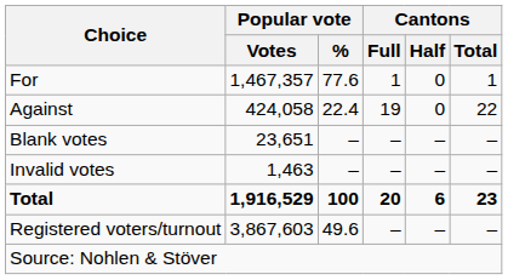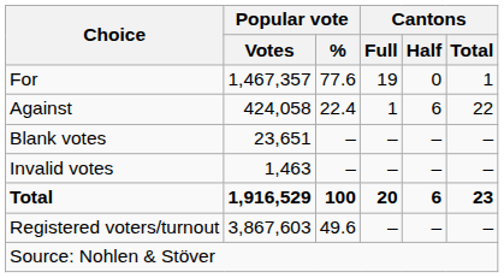 <table class=wikitable style=text-align:right>
 <tr>
 <th rowspan=2>Choice</th>
 <th colspan=2>Popular vote</th>
 <th colspan=3>Cantons</th>
 </tr>
 <tr>
 <th>Votes</th>
 <th>%</th>
 <th>Full</th>
 <th>Half</th>
 <th>Total</th>
 </tr>
 <tr>
 <td align=left>For</td>
 <td>1,467,357</td>
 <td>77.6</td>
-<td>1</td>
+<td>19</td>
 <td>0</td>
 <td>1</td>
 </tr>
 <tr>
 <td align=left>Against</td>
 <td>424,058</td>
 <td>22.4</td>
-<td>19</td>
-<td>0</td>
+<td>1</td>
+<td>6</td>
 <td>22</td>
 </tr>
 <tr>
 <td align=left>Blank votes</td>
 <td>23,651</td>
 <td>–</td>
 <td>–</td>
 <td>–</td>
 <td>–</td>
 </tr>
 <tr>
 <td align=left>Invalid votes</td>
 <td>1,463</td>
 <td>–</td>
 <td>–</td>
 <td>–</td>
 <td>–</td>
 </tr>
 <tr>
 <td align=left><strong>Total</strong></td>
 <td><strong>1,916,529</strong></td>
 <td><strong>100</strong></td>
 <td><strong>20</strong></td>
 <td><strong>6</strong></td>
 <td><strong>23</strong></td>
 </tr>
 <tr>
 <td align=left>Registered voters/turnout</td>
 <td>3,867,603</td>
 <td>49.6</td>
 <td>–</td>
 <td>–</td>
 <td>–</td>
 </tr>
 <tr>
 <td align=left colspan=11>Source: Nohlen & Stöver</td>
 </tr>
 </table>
